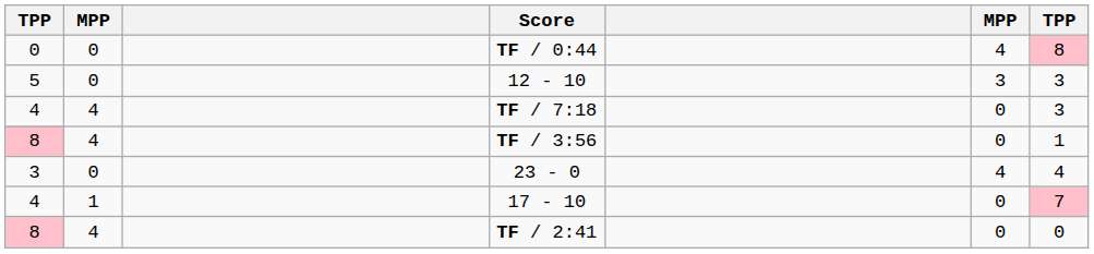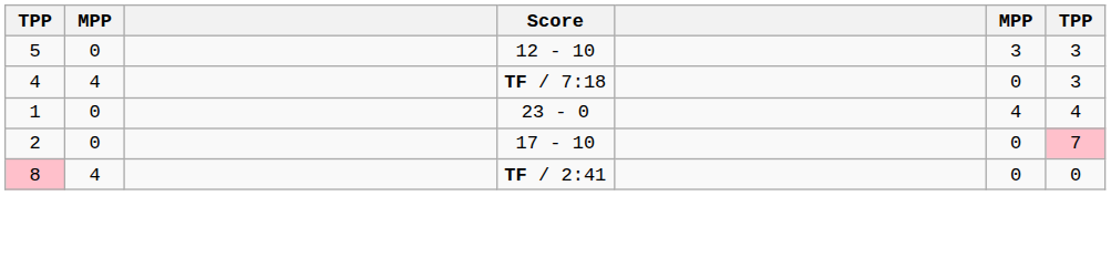 <table class="wikitable" style="text-align: center;" |>
 <tr>
 <th width="35">TPP</th>
 <th width="35">MPP</th>
 <th width="250"></th>
 <th width="75">Score</th>
 <th width="250"></th>
 <th width="35">MPP</th>
 <th width="35">TPP</th>
-</tr>
-<tr>
-<td>0</td>
-<td>0</td>
-<td style="text-align:left;"><strong></strong></td>
-<td><strong>TF</strong> / 0:44</td>
-<td style="text-align:left;"></td>
-<td>4</td>
-<td bgcolor=pink>8</td>
 </tr>
 <tr>
 <td>5</td>
 <td>0</td>
 <td style="text-align:left;"><strong></strong></td>
 <td>12 - 10</td>
 <td style="text-align:left;"></td>
 <td>3</td>
 <td>3</td>
 </tr>
 <tr>
 <td>4</td>
 <td>4</td>
 <td style="text-align:left;"></td>
 <td><strong>TF</strong> / 7:18</td>
 <td style="text-align:left;"><strong></strong></td>
 <td>0</td>
 <td>3</td>
 </tr>
 <tr>
-<td bgcolor=pink>8</td>
-<td>4</td>
-<td style="text-align:left;"></td>
-<td><strong>TF</strong> / 3:56</td>
-<td style="text-align:left;"><strong></strong></td>
-<td>0</td>
 <td>1</td>
-</tr>
-<tr>
-<td>3</td>
 <td>0</td>
 <td style="text-align:left;"><strong></strong></td>
 <td>23 - 0</td>
 <td style="text-align:left;"></td>
 <td>4</td>
 <td>4</td>
 </tr>
 <tr>
-<td>4</td>
-<td>1</td>
+<td>2</td>
+<td>0</td>
 <td style="text-align:left;"><strong></strong></td>
 <td>17 - 10</td>
 <td style="text-align:left;"></td>
 <td>0</td>
 <td bgcolor=pink>7</td>
 </tr>
 <tr>
 <td bgcolor=pink>8</td>
 <td>4</td>
 <td style="text-align:left;"></td>
 <td><strong>TF</strong> / 2:41</td>
 <td style="text-align:left;"><strong></strong></td>
 <td>0</td>
 <td>0</td>
 </tr>
 </table>
